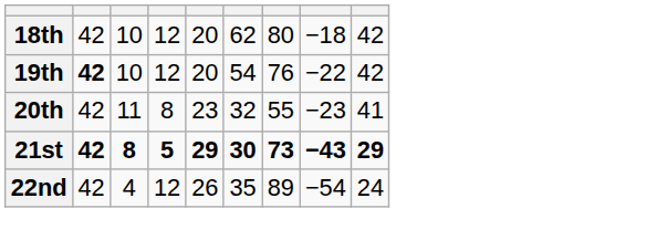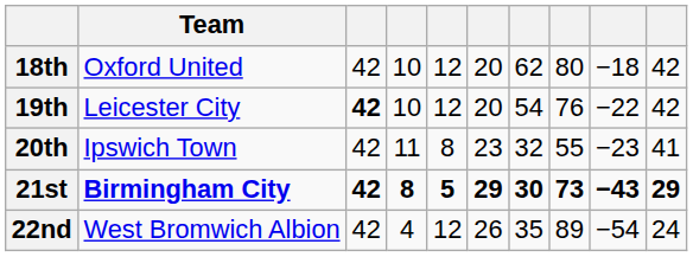 <table class="wikitable" style="text-align:center">
 <tr>
 <th scope="col"></th>
+<th scope="col">Team</th>
 <th scope="col"></th>
 <th scope="col"></th>
 <th scope="col"></th>
 <th scope="col"></th>
 <th scope="col"></th>
 <th scope="col"></th>
 <th scope="col"></th>
 <th scope="col"></th>
 </tr>
 <tr>
 <th scope="row">18th</th>
+<td align="left"><a href='#'>Oxford United</a></td>
 <td>42</td>
 <td>10</td>
 <td>12</td>
 <td>20</td>
 <td>62</td>
 <td>80</td>
 <td>−18</td>
 <td>42</td>
 </tr>
 <tr>
 <th scope="row">19th</th>
+<td align="left"><a href='#'>Leicester City</a></td>
 <td><strong>42</strong></td>
 <td>10</td>
 <td>12</td>
 <td>20</td>
 <td>54</td>
 <td>76</td>
 <td>−22</td>
 <td>42</td>
 </tr>
 <tr>
 <th scope="row">20th</th>
+<td align="left"><a href='#'>Ipswich Town</a></td>
 <td>42</td>
 <td>11</td>
 <td>8</td>
 <td>23</td>
 <td>32</td>
 <td>55</td>
 <td>−23</td>
 <td>41</td>
 </tr>
 <tr style="font-weight:bold">
 <th scope="row">21st</th>
+<td align="left"><a href='#'>Birmingham City</a></td>
 <td>42</td>
 <td>8</td>
 <td>5</td>
 <td>29</td>
 <td>30</td>
 <td>73</td>
 <td>−43</td>
 <td>29</td>
 </tr>
 <tr>
 <th scope="row">22nd</th>
+<td align="left"><a href='#'>West Bromwich Albion</a></td>
 <td>42</td>
 <td>4</td>
 <td>12</td>
 <td>26</td>
 <td>35</td>
 <td>89</td>
 <td>−54</td>
 <td>24</td>
 </tr>
 </table>
